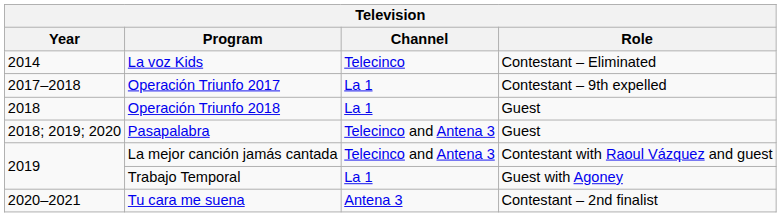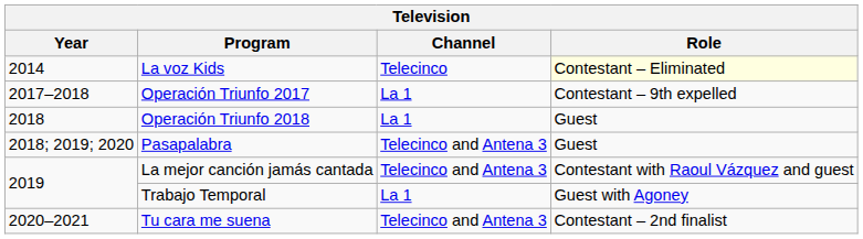 <table class="wikitable">
 <tr>
 <th colspan="5">Television</th>
 </tr>
 <tr>
 <th>Year</th>
 <th>Program</th>
 <th>Channel</th>
 <th>Role</th>
 </tr>
 <tr>
 <td>2014</td>
 <td><a href='#'>La voz Kids</a></td>
 <td><a href='#'>Telecinco</a></td>
-<td>Contestant – Eliminated</td>
+<td style="background: lightyellow;">Contestant – Eliminated</td>
 </tr>
 <tr>
 <td>2017–2018</td>
 <td><a href='#'>Operación Triunfo 2017</a></td>
 <td><a href='#'>La 1</a></td>
 <td>Contestant – 9th expelled</td>
 </tr>
 <tr>
 <td>2018</td>
 <td><a href='#'>Operación Triunfo 2018</a></td>
 <td><a href='#'>La 1</a></td>
 <td>Guest</td>
 </tr>
 <tr>
 <td>2018; 2019; 2020</td>
 <td><a href='#'>Pasapalabra</a></td>
 <td><a href='#'>Telecinco</a> and <a href='#'>Antena 3</a></td>
 <td>Guest</td>
 </tr>
 <tr>
 <td rowspan="2">2019</td>
 <td>La mejor canción jamás cantada</td>
 <td><a href='#'>Telecinco</a> and <a href='#'>Antena 3</a></td>
 <td>Contestant with <a href='#'>Raoul Vázquez</a> and guest</td>
 </tr>
 <tr>
 <td>Trabajo Temporal</td>
 <td><a href='#'>La 1</a></td>
 <td>Guest with <a href='#'>Agoney</a></td>
 </tr>
 <tr>
 <td>2020–2021</td>
 <td><a href='#'>Tu cara me suena</a></td>
-<td><a href='#'>Antena 3</a></td>
+<td><a href='#'>Telecinco</a> and <a href='#'>Antena 3</a></td>
 <td>Contestant – 2nd finalist</td>
 </tr>
 </table>
